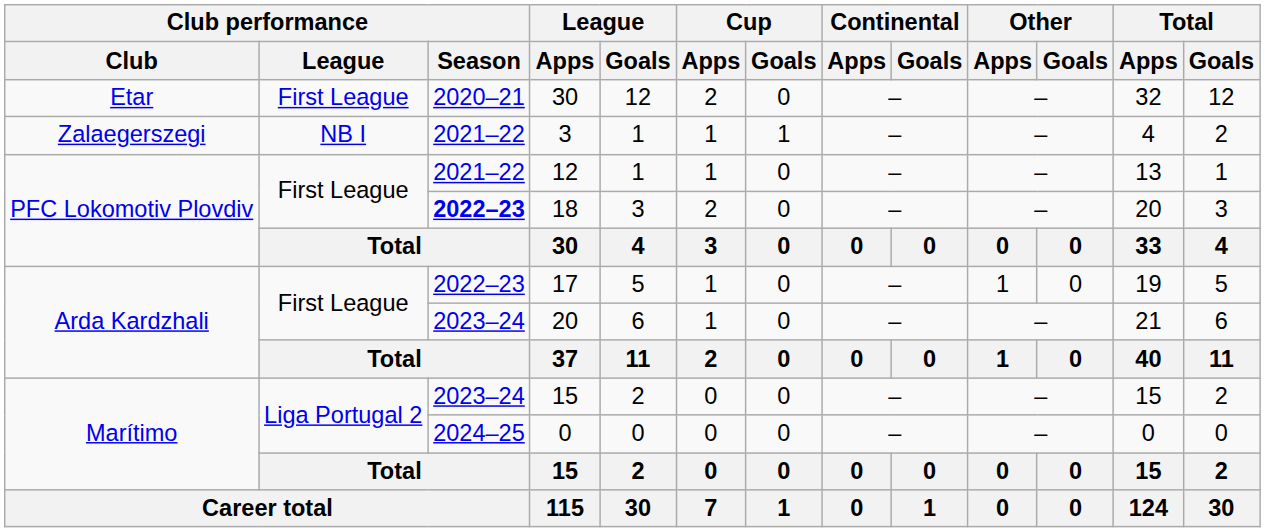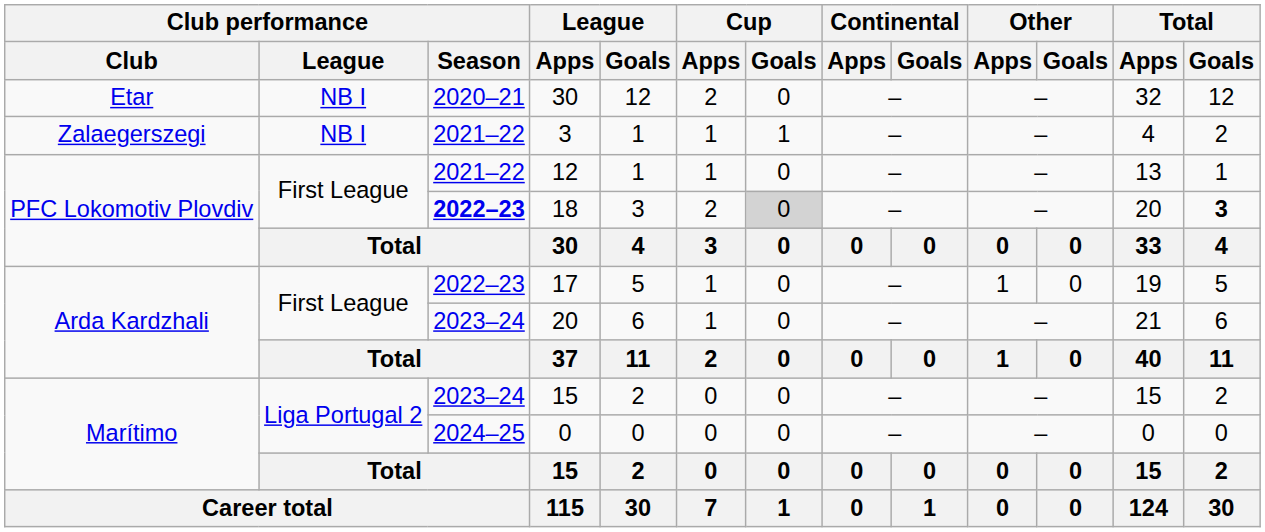 <table class="wikitable" style="text-align: center">
 <tr>
 <th colspan="3">Club performance</th>
 <th colspan="2">League</th>
 <th colspan="2">Cup</th>
 <th colspan="2">Continental</th>
 <th colspan="2">Other</th>
 <th colspan="3">Total</th>
 </tr>
 <tr>
 <th>Club</th>
 <th>League</th>
 <th>Season</th>
 <th>Apps</th>
 <th>Goals</th>
 <th>Apps</th>
 <th>Goals</th>
 <th>Apps</th>
 <th>Goals</th>
 <th>Apps</th>
 <th>Goals</th>
 <th>Apps</th>
 <th>Goals</th>
 </tr>
 <tr>
 <td rowspan="1" valign="center"><a href='#'>Etar</a></td>
-<td rowspan="1"><a href='#'>First League</a></td>
+<td rowspan="1"><a href='#'>NB I</a></td>
 <td><a href='#'>2020–21</a></td>
 <td>30</td>
 <td>12</td>
 <td>2</td>
 <td>0</td>
 <td colspan="2">–</td>
 <td colspan="2">–</td>
 <td>32</td>
 <td>12</td>
 </tr>
 <tr>
 <td rowspan="1" valign="center"><a href='#'>Zalaegerszegi</a></td>
 <td rowspan="1"><a href='#'>NB I</a></td>
 <td><a href='#'>2021–22</a></td>
 <td>3</td>
 <td>1</td>
 <td>1</td>
 <td>1</td>
 <td colspan="2">–</td>
 <td colspan="2">–</td>
 <td>4</td>
 <td>2</td>
 </tr>
 <tr>
 <td rowspan="3" valign="center"><a href='#'>PFC Lokomotiv Plovdiv</a></td>
 <td rowspan="2">First League</td>
 <td><a href='#'>2021–22</a></td>
 <td>12</td>
 <td>1</td>
 <td>1</td>
 <td>0</td>
 <td colspan="2">–</td>
 <td colspan="2">–</td>
 <td>13</td>
 <td>1</td>
 </tr>
 <tr>
 <td><strong><a href='#'>2022–23</a></strong></td>
 <td>18</td>
 <td>3</td>
 <td>2</td>
-<td>0</td>
+<td style="background: lightgrey;">0</td>
 <td colspan="2">–</td>
 <td colspan="2">–</td>
 <td>20</td>
-<td>3</td>
+<td><strong>3</strong></td>
 </tr>
 <tr>
 <th colspan="2">Total</th>
 <th>30</th>
 <th>4</th>
 <th>3</th>
 <th>0</th>
 <th>0</th>
 <th>0</th>
 <th>0</th>
 <th>0</th>
 <th>33</th>
 <th>4</th>
 </tr>
 <tr>
 <td rowspan=3 valign="center"><a href='#'>Arda Kardzhali</a></td>
 <td rowspan=2>First League</td>
 <td><a href='#'>2022–23</a></td>
 <td>17</td>
 <td>5</td>
 <td>1</td>
 <td>0</td>
 <td colspan="2">–</td>
 <td>1</td>
 <td>0</td>
 <td>19</td>
 <td>5</td>
 </tr>
 <tr>
 <td><a href='#'>2023–24</a></td>
 <td>20</td>
 <td>6</td>
 <td>1</td>
 <td>0</td>
 <td colspan="2">–</td>
 <td colspan="2">–</td>
 <td>21</td>
 <td>6</td>
 </tr>
 <tr>
 <th colspan="2">Total</th>
 <th>37</th>
 <th>11</th>
 <th>2</th>
 <th>0</th>
 <th>0</th>
 <th>0</th>
 <th>1</th>
 <th>0</th>
 <th>40</th>
 <th>11</th>
 </tr>
 <tr>
 <td rowspan=3 valign="center"><a href='#'>Marítimo</a></td>
 <td rowspan=2><a href='#'>Liga Portugal 2</a></td>
 <td><a href='#'>2023–24</a></td>
 <td>15</td>
 <td>2</td>
 <td>0</td>
 <td>0</td>
 <td colspan="2">–</td>
 <td colspan="2">–</td>
 <td>15</td>
 <td>2</td>
 </tr>
 <tr>
 <td><a href='#'>2024–25</a></td>
 <td>0</td>
 <td>0</td>
 <td>0</td>
 <td>0</td>
 <td colspan="2">–</td>
 <td colspan="2">–</td>
 <td>0</td>
 <td>0</td>
 </tr>
 <tr>
 <th colspan="2">Total</th>
 <th>15</th>
 <th>2</th>
 <th>0</th>
 <th>0</th>
 <th>0</th>
 <th>0</th>
 <th>0</th>
 <th>0</th>
 <th>15</th>
 <th>2</th>
 </tr>
 <tr>
 <th colspan="3">Career total</th>
 <th>115</th>
 <th>30</th>
 <th>7</th>
 <th>1</th>
 <th>0</th>
 <th>1</th>
 <th>0</th>
 <th>0</th>
 <th>124</th>
 <th>30</th>
 </tr>
 </table>
